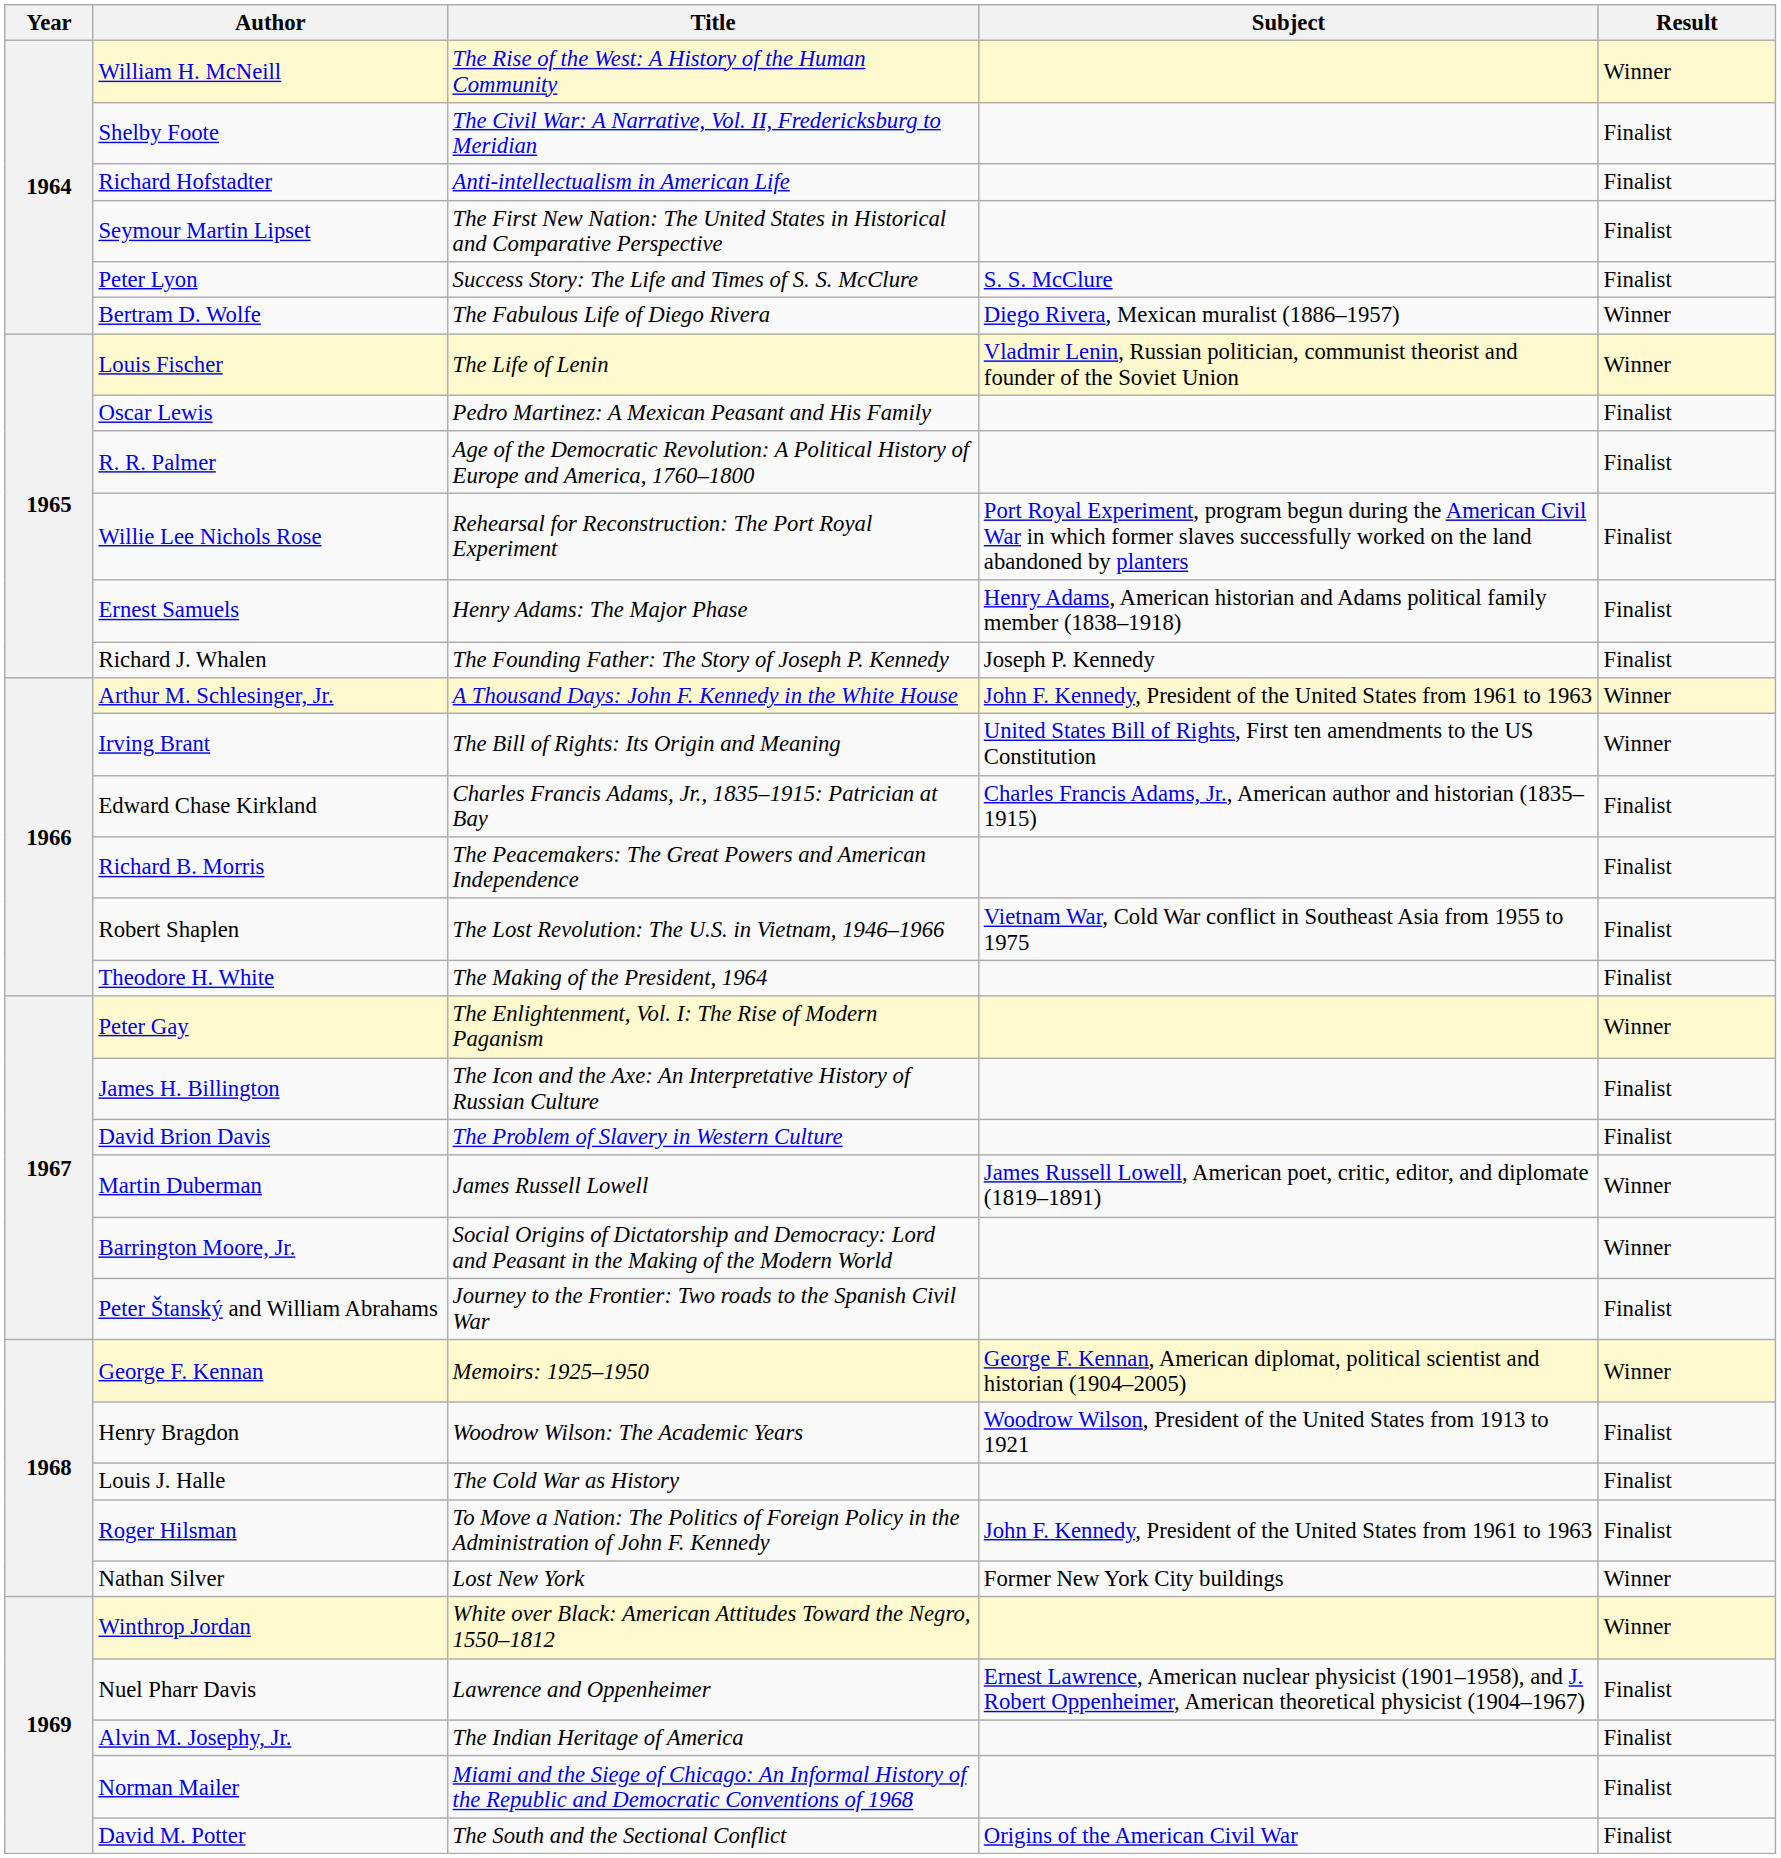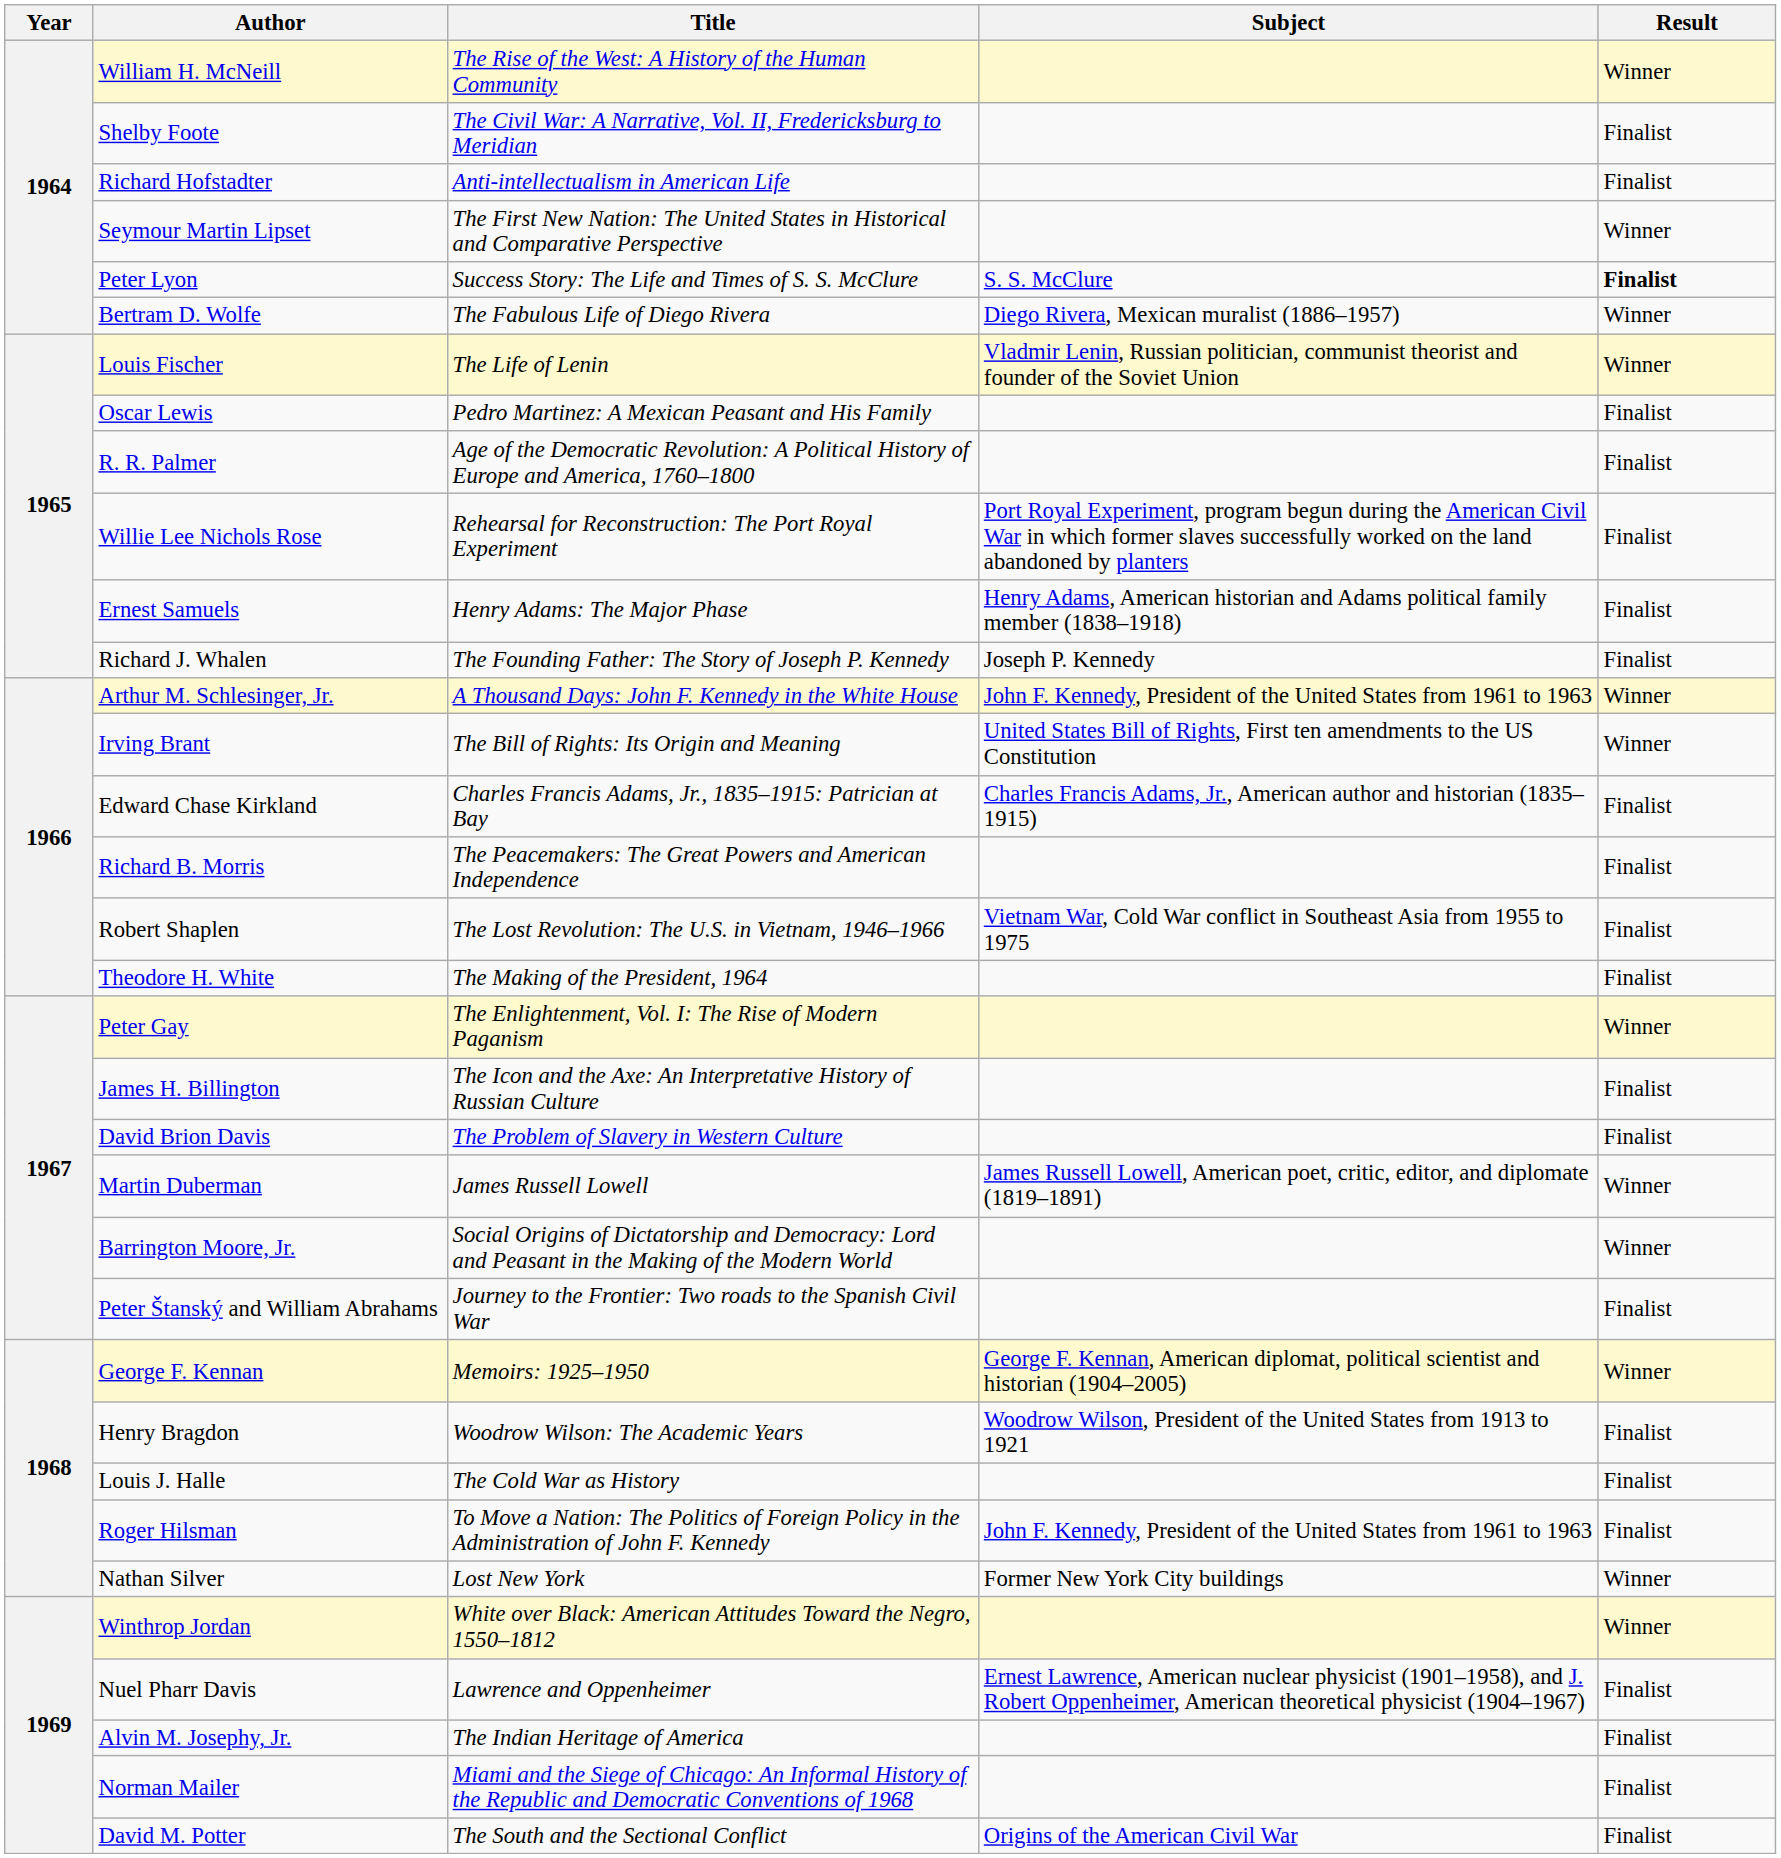 <table class="wikitable">
 <tr>
 <th scope="col" width="5%">Year</th>
 <th scope="col" width="20%">Author</th>
 <th scope="col" width="30%">Title</th>
 <th scope="col" width="35%">Subject</th>
 <th scope="col" width="10%">Result</th>
 </tr>
 <tr style="background:LemonChiffon;" color:black>
 <th rowspan="6">1964</th>
 <td><a href='#'>William H. McNeill</a></td>
 <td><em><a href='#'>The Rise of the West: A History of the Human Community</a></em></td>
 <td></td>
 <td>Winner</td>
 </tr>
 <tr>
 <td><a href='#'>Shelby Foote</a></td>
 <td><em><a href='#'>The Civil War: A Narrative, Vol. II, Fredericksburg to Meridian</a></em></td>
 <td></td>
 <td>Finalist</td>
 </tr>
 <tr>
 <td><a href='#'>Richard Hofstadter</a></td>
 <td><em><a href='#'>Anti-intellectualism in American Life</a></em></td>
 <td></td>
 <td>Finalist</td>
 </tr>
 <tr>
 <td><a href='#'>Seymour Martin Lipset</a></td>
 <td><em>The First New Nation: The United States in Historical and Comparative Perspective</em></td>
 <td></td>
-<td>Finalist</td>
+<td>Winner</td>
 </tr>
 <tr>
 <td><a href='#'>Peter Lyon</a></td>
 <td><em>Success Story: The Life and Times of S. S. McClure</em></td>
 <td><a href='#'>S. S. McClure</a></td>
-<td>Finalist</td>
+<td><strong>Finalist</strong></td>
 </tr>
 <tr>
 <td><a href='#'>Bertram D. Wolfe</a></td>
 <td><em>The Fabulous Life of Diego Rivera</em></td>
 <td><a href='#'>Diego Rivera</a>, Mexican muralist (1886–1957)</td>
 <td>Winner</td>
 </tr>
 <tr style="background:LemonChiffon;" color:black>
 <th rowspan="6">1965</th>
 <td><a href='#'>Louis Fischer</a></td>
 <td><em>The Life of Lenin</em></td>
 <td><a href='#'>Vladmir Lenin</a>, Russian politician, communist theorist and founder of the Soviet Union</td>
 <td>Winner</td>
 </tr>
 <tr>
 <td><a href='#'>Oscar Lewis</a></td>
 <td><em>Pedro Martinez: A Mexican Peasant and His Family</em></td>
 <td></td>
 <td>Finalist</td>
 </tr>
 <tr>
 <td><a href='#'>R. R. Palmer</a></td>
 <td><em>Age of the Democratic Revolution: A Political History of Europe and America, 1760–1800</em></td>
 <td></td>
 <td>Finalist</td>
 </tr>
 <tr>
 <td><a href='#'>Willie Lee Nichols Rose</a></td>
 <td><em>Rehearsal for Reconstruction: The Port Royal Experiment</em></td>
 <td><a href='#'>Port Royal Experiment</a>, program begun during the <a href='#'>American Civil War</a> in which former slaves successfully worked on the land abandoned by <a href='#'>planters</a></td>
 <td>Finalist</td>
 </tr>
 <tr>
 <td><a href='#'>Ernest Samuels</a></td>
 <td><em>Henry Adams: The Major Phase</em></td>
 <td><a href='#'>Henry Adams</a>, American historian and Adams political family member (1838–1918)</td>
 <td>Finalist</td>
 </tr>
 <tr>
 <td>Richard J. Whalen</td>
 <td><em>The Founding Father: The Story of Joseph P. Kennedy</em></td>
 <td>Joseph P. Kennedy</td>
 <td>Finalist</td>
 </tr>
 <tr style="background:LemonChiffon;" color:black>
 <th rowspan="6">1966</th>
 <td><a href='#'>Arthur M. Schlesinger, Jr.</a></td>
 <td><em><a href='#'>A Thousand Days: John F. Kennedy in the White House</a></em></td>
 <td><a href='#'>John F. Kennedy</a>, President of the United States from 1961 to 1963</td>
 <td>Winner</td>
 </tr>
 <tr>
 <td><a href='#'>Irving Brant</a></td>
 <td><em>The Bill of Rights: Its Origin and Meaning</em></td>
 <td><a href='#'>United States Bill of Rights</a>, First ten amendments to the US Constitution</td>
 <td>Winner</td>
 </tr>
 <tr>
 <td>Edward Chase Kirkland</td>
 <td><em>Charles Francis Adams, Jr., 1835–1915: Patrician at Bay</em></td>
 <td><a href='#'>Charles Francis Adams, Jr.</a>, American author and historian (1835–1915)</td>
 <td>Finalist</td>
 </tr>
 <tr>
 <td><a href='#'>Richard B. Morris</a></td>
 <td><em>The Peacemakers: The Great Powers and American Independence</em></td>
 <td></td>
 <td>Finalist</td>
 </tr>
 <tr>
 <td>Robert Shaplen</td>
 <td><em>The Lost Revolution: The U.S. in Vietnam, 1946–1966</em></td>
 <td><a href='#'>Vietnam War</a>, Cold War conflict in Southeast Asia from 1955 to 1975</td>
 <td>Finalist</td>
 </tr>
 <tr>
 <td><a href='#'>Theodore H. White</a></td>
 <td><em>The Making of the President, 1964</em></td>
 <td></td>
 <td>Finalist</td>
 </tr>
 <tr style="background:LemonChiffon;" color:black>
 <th rowspan="6">1967</th>
 <td><a href='#'>Peter Gay</a></td>
 <td><em>The Enlightenment, Vol. I: The Rise of Modern Paganism</em></td>
 <td></td>
 <td>Winner</td>
 </tr>
 <tr>
 <td><a href='#'>James H. Billington</a></td>
 <td><em>The Icon and the Axe: An Interpretative History of Russian Culture</em></td>
 <td></td>
 <td>Finalist</td>
 </tr>
 <tr>
 <td><a href='#'>David Brion Davis</a></td>
 <td><em><a href='#'>The Problem of Slavery in Western Culture</a></em></td>
 <td></td>
 <td>Finalist</td>
 </tr>
 <tr>
 <td><a href='#'>Martin Duberman</a></td>
 <td><em>James Russell Lowell</em></td>
 <td><a href='#'>James Russell Lowell</a>, American poet, critic, editor, and diplomate (1819–1891)</td>
 <td>Winner</td>
 </tr>
 <tr>
 <td><a href='#'>Barrington Moore, Jr.</a></td>
 <td><em>Social Origins of Dictatorship and Democracy: Lord and Peasant in the Making of the Modern World</em></td>
 <td></td>
 <td>Winner</td>
 </tr>
 <tr>
 <td><a href='#'>Peter Štanský</a> and William Abrahams</td>
 <td><em>Journey to the Frontier: Two roads to the Spanish Civil War</em></td>
 <td></td>
 <td>Finalist</td>
 </tr>
 <tr style="background:LemonChiffon;" color:black>
 <th rowspan="5">1968</th>
 <td><a href='#'>George F. Kennan</a></td>
 <td><em>Memoirs: 1925–1950</em></td>
 <td><a href='#'>George F. Kennan</a>, American diplomat, political scientist and historian (1904–2005)</td>
 <td>Winner</td>
 </tr>
 <tr>
 <td>Henry Bragdon</td>
 <td><em>Woodrow Wilson: The Academic Years</em></td>
 <td><a href='#'>Woodrow Wilson</a>, President of the United States from 1913 to 1921</td>
 <td>Finalist</td>
 </tr>
 <tr>
 <td>Louis J. Halle</td>
 <td><em>The Cold War as History</em></td>
 <td></td>
 <td>Finalist</td>
 </tr>
 <tr>
 <td><a href='#'>Roger Hilsman</a></td>
 <td><em>To Move a Nation: The Politics of Foreign Policy in the Administration of John F. Kennedy</em></td>
 <td><a href='#'>John F. Kennedy</a>, President of the United States from 1961 to 1963</td>
 <td>Finalist</td>
 </tr>
 <tr>
 <td>Nathan Silver</td>
 <td><em>Lost New York</em></td>
 <td>Former New York City buildings</td>
 <td>Winner</td>
 </tr>
 <tr style="background:LemonChiffon;" color:black>
 <th rowspan="5">1969</th>
 <td><a href='#'>Winthrop Jordan</a></td>
 <td><em>White over Black: American Attitudes Toward the Negro, 1550–1812</em></td>
 <td></td>
 <td>Winner</td>
 </tr>
 <tr>
 <td>Nuel Pharr Davis</td>
 <td><em>Lawrence and Oppenheimer</em></td>
 <td><a href='#'>Ernest Lawrence</a>, American nuclear physicist (1901–1958), and <a href='#'>J. Robert Oppenheimer</a>, American theoretical physicist (1904–1967)</td>
 <td>Finalist</td>
 </tr>
 <tr>
 <td><a href='#'>Alvin M. Josephy, Jr.</a></td>
 <td><em>The Indian Heritage of America</em></td>
 <td></td>
 <td>Finalist</td>
 </tr>
 <tr>
 <td><a href='#'>Norman Mailer</a></td>
 <td><em><a href='#'>Miami and the Siege of Chicago: An Informal History of the Republic and Democratic Conventions of 1968</a></em></td>
 <td></td>
 <td>Finalist</td>
 </tr>
 <tr>
 <td><a href='#'>David M. Potter</a></td>
 <td><em>The South and the Sectional Conflict</em></td>
 <td><a href='#'>Origins of the American Civil War</a></td>
 <td>Finalist</td>
 </tr>
 </table>
